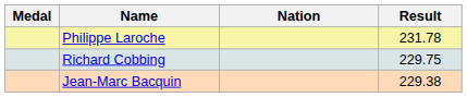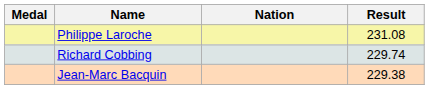 <table class=wikitable style="border:1px solid #AAAAAA;font-size:90%">
 <tr bgcolor="#E4E4E4">
 <th width=50>Medal</th>
 <th width=160>Name</th>
 <th width=160>Nation</th>
 <th width=80>Result</th>
 </tr>
 <tr bgcolor="#F7F6A8">
 <td align="center"></td>
 <td><a href='#'>Philippe Laroche</a></td>
 <td></td>
-<td align="center">231.78</td>
+<td align="center">231.08</td>
 </tr>
 <tr bgcolor="#DCE5E5">
 <td align="center"></td>
 <td><a href='#'>Richard Cobbing</a></td>
 <td></td>
-<td align="center">229.75</td>
+<td align="center">229.74</td>
 </tr>
 <tr bgcolor="#FFDAB9">
 <td align="center"></td>
 <td><a href='#'>Jean-Marc Bacquin</a></td>
 <td></td>
 <td align="center">229.38</td>
 </tr>
 </table>
